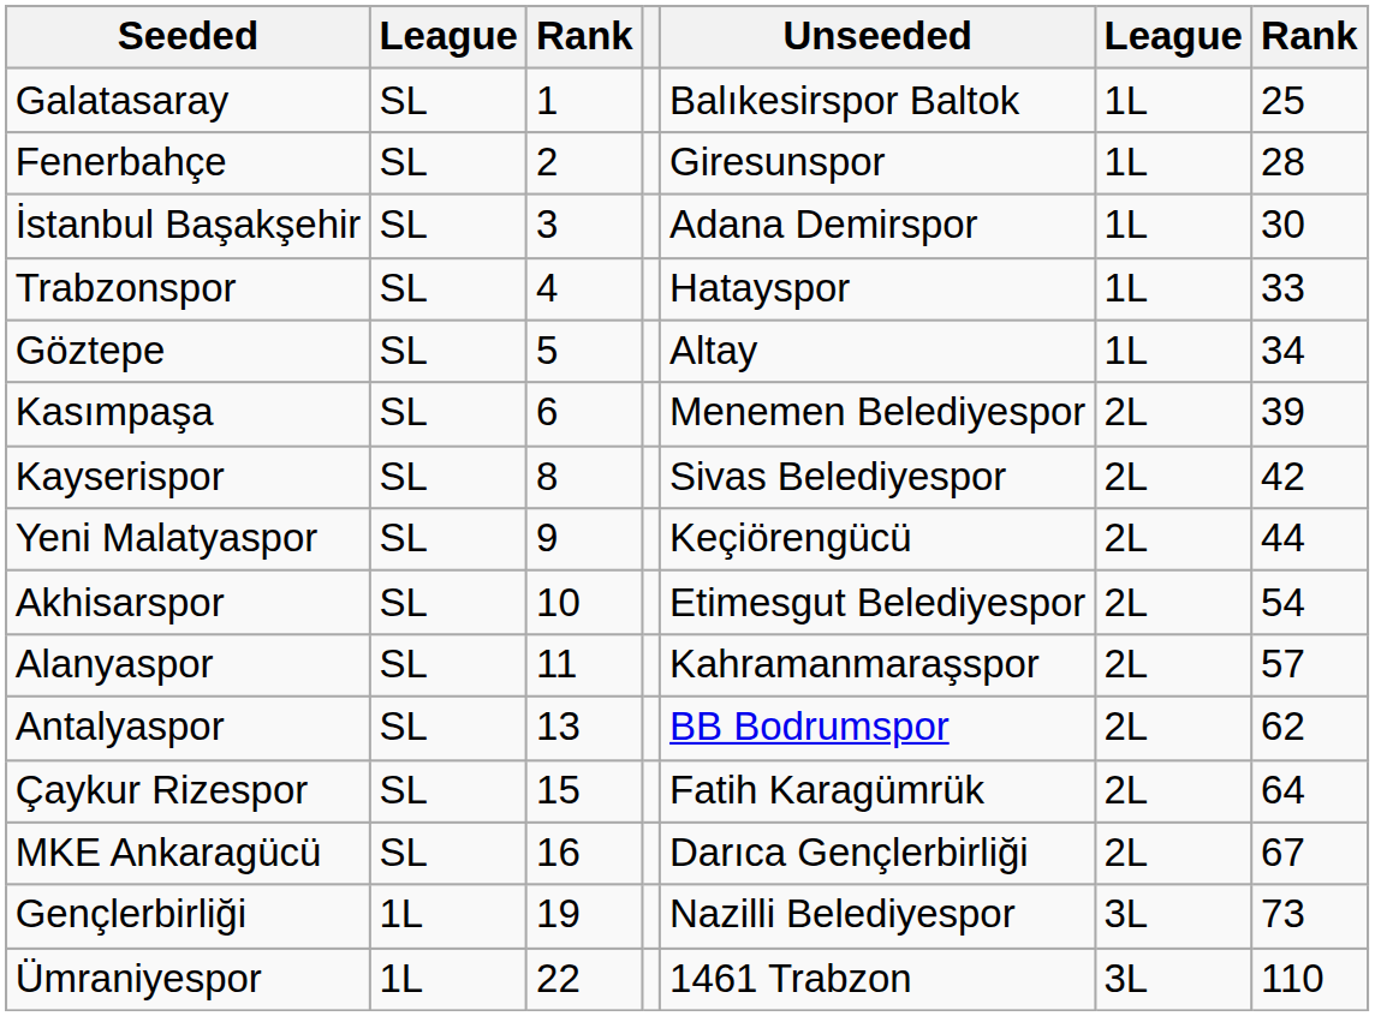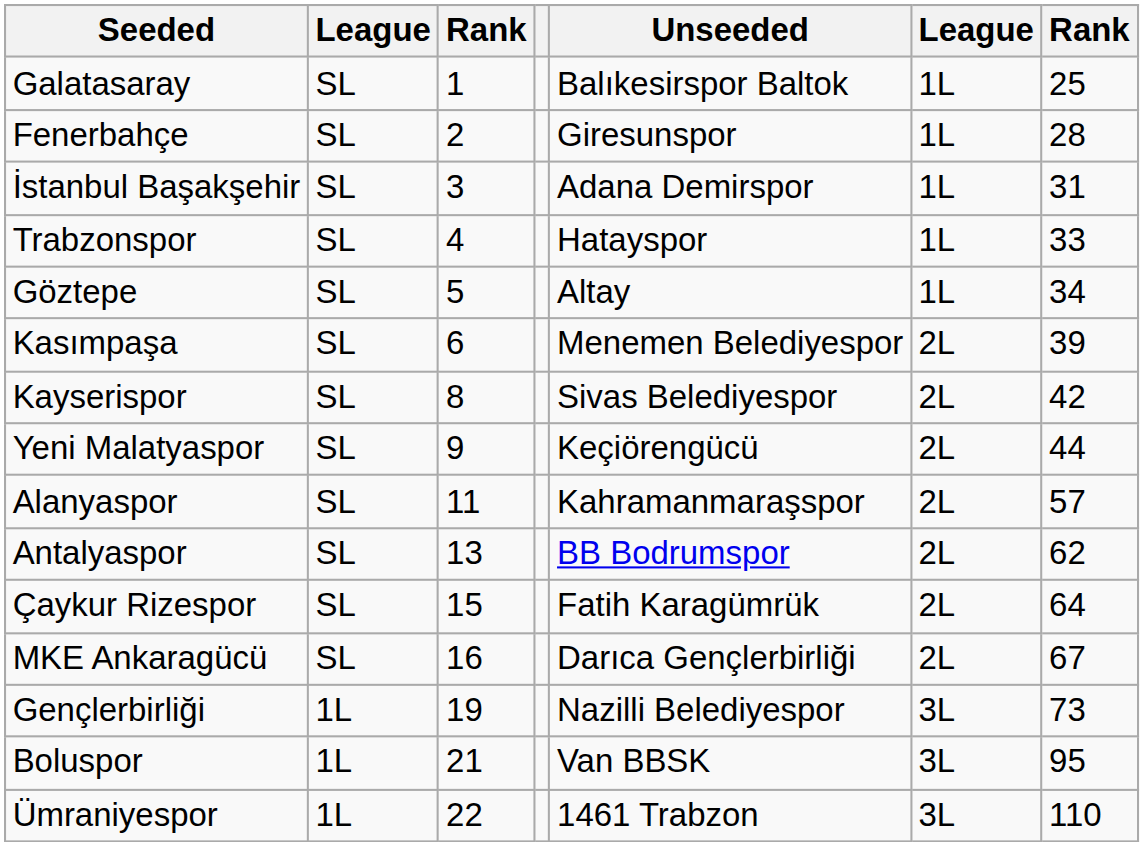 <table class="wikitable">
 <tr>
 <th>Seeded</th>
 <th>League</th>
 <th>Rank</th>
 <th></th>
 <th>Unseeded</th>
 <th>League</th>
 <th>Rank</th>
 </tr>
 <tr>
 <td>Galatasaray</td>
 <td>SL</td>
 <td>1</td>
 <td></td>
 <td>Balıkesirspor Baltok</td>
 <td>1L</td>
 <td>25</td>
 </tr>
 <tr>
 <td>Fenerbahçe</td>
 <td>SL</td>
 <td>2</td>
 <td></td>
 <td>Giresunspor</td>
 <td>1L</td>
 <td>28</td>
 </tr>
 <tr>
 <td>İstanbul Başakşehir</td>
 <td>SL</td>
 <td>3</td>
 <td></td>
 <td>Adana Demirspor</td>
 <td>1L</td>
-<td>30</td>
+<td>31</td>
 </tr>
 <tr>
 <td>Trabzonspor</td>
 <td>SL</td>
 <td>4</td>
 <td></td>
 <td>Hatayspor</td>
 <td>1L</td>
 <td>33</td>
 </tr>
 <tr>
 <td>Göztepe</td>
 <td>SL</td>
 <td>5</td>
 <td></td>
 <td>Altay</td>
 <td>1L</td>
 <td>34</td>
 </tr>
 <tr>
 <td>Kasımpaşa</td>
 <td>SL</td>
 <td>6</td>
 <td></td>
 <td>Menemen Belediyespor</td>
 <td>2L</td>
 <td>39</td>
 </tr>
 <tr>
 <td>Kayserispor</td>
 <td>SL</td>
 <td>8</td>
 <td></td>
 <td>Sivas Belediyespor</td>
 <td>2L</td>
 <td>42</td>
 </tr>
 <tr>
 <td>Yeni Malatyaspor</td>
 <td>SL</td>
 <td>9</td>
 <td></td>
 <td>Keçiörengücü</td>
 <td>2L</td>
 <td>44</td>
 </tr>
 <tr>
-<td>Akhisarspor</td>
-<td>SL</td>
-<td>10</td>
-<td></td>
-<td>Etimesgut Belediyespor</td>
-<td>2L</td>
-<td>54</td>
-</tr>
-<tr>
 <td>Alanyaspor</td>
 <td>SL</td>
 <td>11</td>
 <td></td>
 <td>Kahramanmaraşspor</td>
 <td>2L</td>
 <td>57</td>
 </tr>
 <tr>
 <td>Antalyaspor</td>
 <td>SL</td>
 <td>13</td>
 <td></td>
 <td><a href='#'>BB Bodrumspor</a></td>
 <td>2L</td>
 <td>62</td>
 </tr>
 <tr>
 <td>Çaykur Rizespor</td>
 <td>SL</td>
 <td>15</td>
 <td></td>
 <td>Fatih Karagümrük</td>
 <td>2L</td>
 <td>64</td>
 </tr>
 <tr>
 <td>MKE Ankaragücü</td>
 <td>SL</td>
 <td>16</td>
 <td></td>
 <td>Darıca Gençlerbirliği</td>
 <td>2L</td>
 <td>67</td>
 </tr>
 <tr>
 <td>Gençlerbirliği</td>
 <td>1L</td>
 <td>19</td>
 <td></td>
 <td>Nazilli Belediyespor</td>
 <td>3L</td>
 <td>73</td>
 </tr>
 <tr>
+<td>Boluspor</td>
+<td>1L</td>
+<td>21</td>
+<td></td>
+<td>Van BBSK</td>
+<td>3L</td>
+<td>95</td>
+</tr>
+<tr>
 <td>Ümraniyespor</td>
 <td>1L</td>
 <td>22</td>
 <td></td>
 <td>1461 Trabzon</td>
 <td>3L</td>
 <td>110</td>
 </tr>
 </table>
